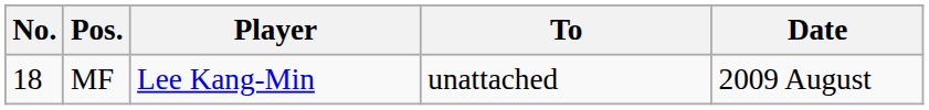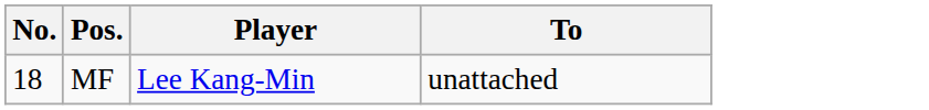 <table class="wikitable" style="font-size:95%;">
 <tr>
 <th width=20px>No.</th>
 <th width=20px>Pos.</th>
 <th width=140px>Player</th>
 <th width=140px>To</th>
-<th width=100px>Date</th>
 </tr>
 <tr>
 <td>18</td>
 <td>MF</td>
 <td> <a href='#'>Lee Kang-Min</a></td>
 <td>unattached</td>
-<td>2009 August</td>
 </tr>
 </table>
